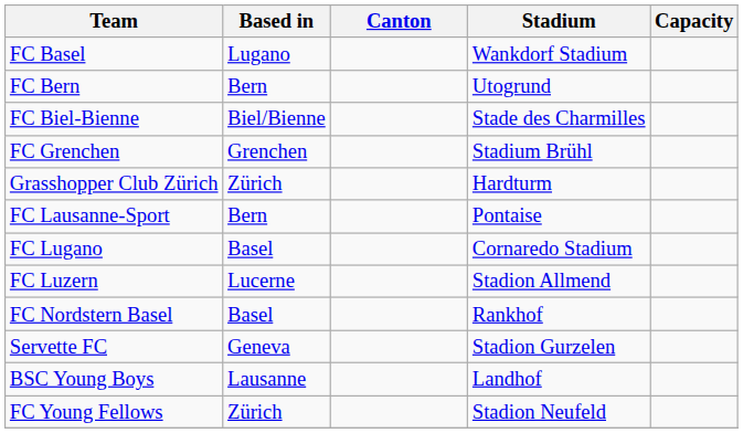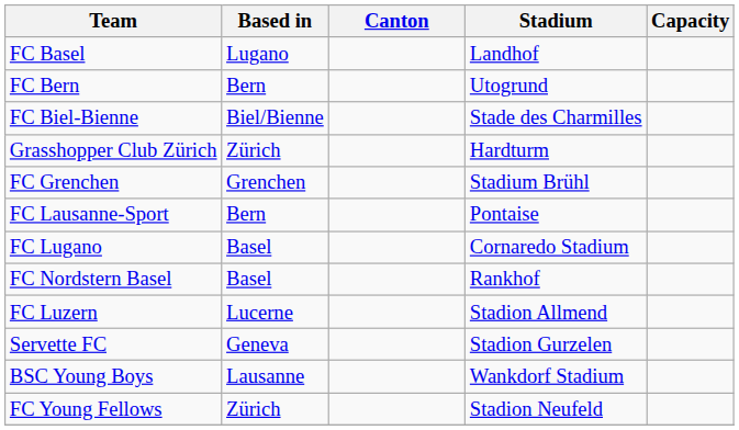 <table class="wikitable sortable" style="text-align: left;">
 <tr>
 <th>Team</th>
 <th>Based in</th>
 <th width="100"><a href='#'>Canton</a></th>
 <th>Stadium</th>
 <th>Capacity</th>
 </tr>
 <tr>
 <td><a href='#'>FC Basel</a></td>
 <td><a href='#'>Lugano</a></td>
 <td></td>
-<td><a href='#'>Wankdorf Stadium</a></td>
+<td><a href='#'>Landhof</a></td>
 <td></td>
 </tr>
 <tr>
 <td><a href='#'>FC Bern</a></td>
 <td><a href='#'>Bern</a></td>
 <td></td>
 <td><a href='#'>Utogrund</a></td>
 <td></td>
 </tr>
 <tr>
 <td><a href='#'>FC Biel-Bienne</a></td>
 <td><a href='#'>Biel/Bienne</a></td>
 <td></td>
 <td><a href='#'>Stade des Charmilles</a></td>
 <td></td>
 </tr>
 <tr>
+<td><a href='#'>Grasshopper Club Zürich</a></td>
+<td><a href='#'>Zürich</a></td>
+<td></td>
+<td><a href='#'>Hardturm</a></td>
+<td></td>
+</tr>
+<tr>
 <td><a href='#'>FC Grenchen</a></td>
 <td><a href='#'>Grenchen</a></td>
 <td></td>
 <td><a href='#'>Stadium Brühl</a></td>
-<td></td>
-</tr>
-<tr>
-<td><a href='#'>Grasshopper Club Zürich</a></td>
-<td><a href='#'>Zürich</a></td>
-<td></td>
-<td><a href='#'>Hardturm</a></td>
 <td></td>
 </tr>
 <tr>
 <td><a href='#'>FC Lausanne-Sport</a></td>
 <td><a href='#'>Bern</a></td>
 <td></td>
 <td><a href='#'>Pontaise</a></td>
 <td></td>
 </tr>
 <tr>
 <td><a href='#'>FC Lugano</a></td>
 <td><a href='#'>Basel</a></td>
 <td></td>
 <td><a href='#'>Cornaredo Stadium</a></td>
 <td></td>
 </tr>
 <tr>
+<td><a href='#'>FC Nordstern Basel</a></td>
+<td><a href='#'>Basel</a></td>
+<td></td>
+<td><a href='#'>Rankhof</a></td>
+<td></td>
+</tr>
+<tr>
 <td><a href='#'>FC Luzern</a></td>
 <td><a href='#'>Lucerne</a></td>
 <td></td>
 <td><a href='#'>Stadion Allmend</a></td>
-<td></td>
-</tr>
-<tr>
-<td><a href='#'>FC Nordstern Basel</a></td>
-<td><a href='#'>Basel</a></td>
-<td></td>
-<td><a href='#'>Rankhof</a></td>
 <td></td>
 </tr>
 <tr>
 <td><a href='#'>Servette FC</a></td>
 <td><a href='#'>Geneva</a></td>
 <td></td>
 <td><a href='#'>Stadion Gurzelen</a></td>
 <td></td>
 </tr>
 <tr>
 <td><a href='#'>BSC Young Boys</a></td>
 <td><a href='#'>Lausanne</a></td>
 <td></td>
-<td><a href='#'>Landhof</a></td>
+<td><a href='#'>Wankdorf Stadium</a></td>
 <td></td>
 </tr>
 <tr>
 <td><a href='#'>FC Young Fellows</a></td>
 <td><a href='#'>Zürich</a></td>
 <td></td>
 <td><a href='#'>Stadion Neufeld</a></td>
 <td></td>
 </tr>
 <tr>
 </tr>
 </table>
